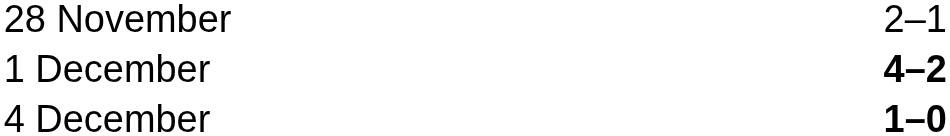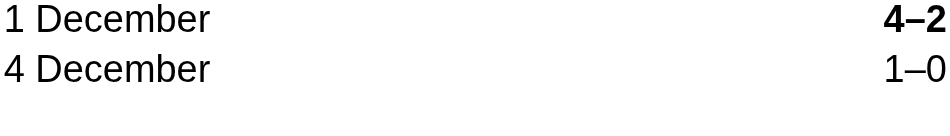 <table cellspacing=1 width=70%>
 <tr>
 <th width=25%></th>
 <th width=30%></th>
 <th width=15%></th>
 <th width=30%></th>
-</tr>
-<tr>
-<td>28 November</td>
-<td align=right></td>
-<td align=center>2–1</td>
-<td></td>
 </tr>
 <tr>
 <td>1 December</td>
 <td align=right></td>
 <td align=center><strong>4–2</strong></td>
 <td></td>
 </tr>
 <tr>
 <td>4 December</td>
 <td align=right></td>
-<td align=center><strong>1–0</strong></td>
+<td align=center>1–0</td>
 <td></td>
 </tr>
 </table>
